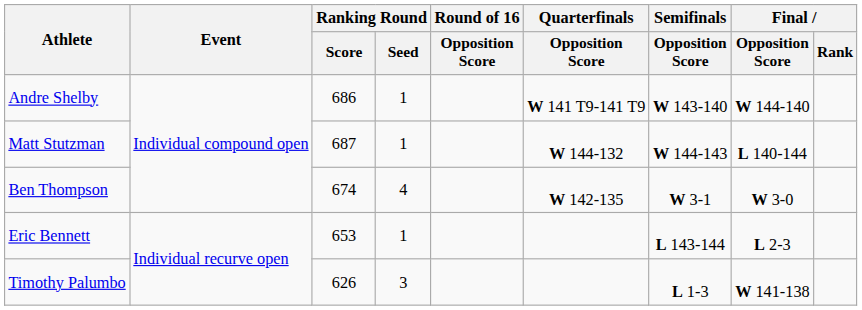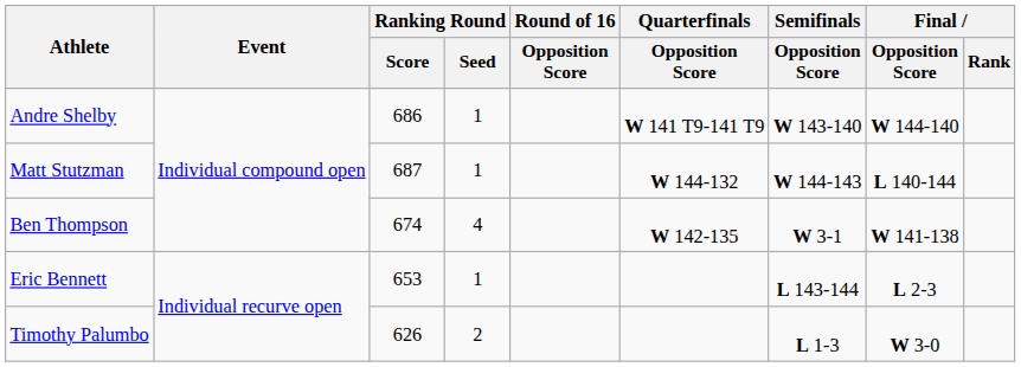 <table class="wikitable" style="font-size:90%;text-align:center">
 <tr>
 <th rowspan="2">Athlete</th>
 <th rowspan="2">Event</th>
 <th colspan="2">Ranking Round</th>
 <th>Round of 16</th>
 <th>Quarterfinals</th>
 <th>Semifinals</th>
 <th colspan="2">Final / </th>
 </tr>
 <tr style="font-size:95%">
 <th>Score</th>
 <th>Seed</th>
 <th>Opposition<br>Score</th>
 <th>Opposition<br>Score</th>
 <th>Opposition<br>Score</th>
 <th>Opposition<br>Score</th>
 <th>Rank</th>
 </tr>
 <tr>
 <td align="left"><a href='#'>Andre Shelby</a></td>
 <td rowspan="3" align="left"><a href='#'>Individual compound open</a></td>
 <td>686</td>
 <td>1</td>
 <td></td>
 <td><br><strong>W</strong> 141 T9-141 T9</td>
 <td><br><strong>W</strong> 143-140</td>
 <td><br><strong>W</strong> 144-140</td>
 <td></td>
 </tr>
 <tr>
 <td align="left"><a href='#'>Matt Stutzman</a></td>
 <td>687</td>
 <td>1</td>
 <td></td>
 <td><br><strong>W</strong> 144-132</td>
 <td><br><strong>W</strong> 144-143</td>
 <td><br><strong>L</strong> 140-144</td>
 <td></td>
 </tr>
 <tr>
 <td align="left"><a href='#'>Ben Thompson</a></td>
 <td>674</td>
 <td>4</td>
 <td></td>
 <td><br><strong>W</strong> 142-135</td>
 <td><br><strong>W</strong> 3-1</td>
-<td><br><strong>W</strong> 3-0</td>
+<td><br><strong>W</strong> 141-138</td>
 <td></td>
 </tr>
 <tr>
 <td align="left"><a href='#'>Eric Bennett</a></td>
 <td rowspan="2" align="left"><a href='#'>Individual recurve open</a></td>
 <td>653 </td>
 <td>1</td>
 <td></td>
 <td></td>
 <td><br><strong>L</strong> 143-144</td>
 <td><br><strong>L</strong> 2-3</td>
 <td></td>
 </tr>
 <tr>
 <td align="left"><a href='#'>Timothy Palumbo</a></td>
 <td>626</td>
-<td>3</td>
+<td>2</td>
 <td></td>
 <td></td>
 <td><br><strong>L</strong> 1-3</td>
-<td><br><strong>W</strong> 141-138</td>
+<td><br><strong>W</strong> 3-0</td>
 <td></td>
 </tr>
 </table>
